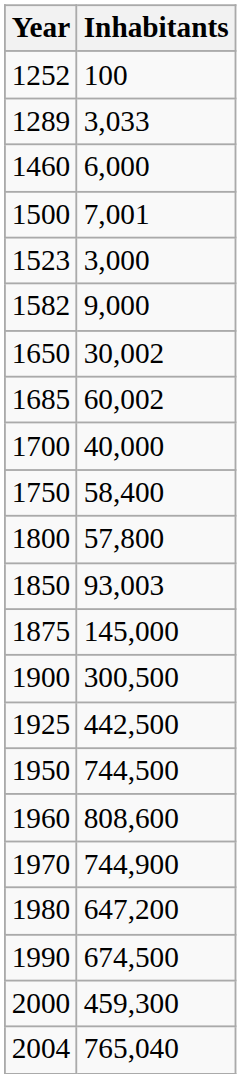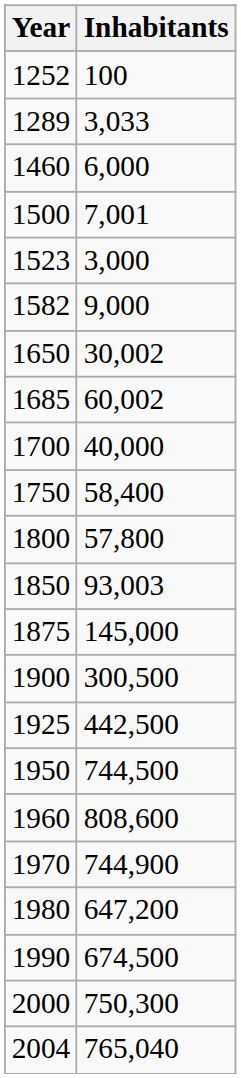 <table class="wikitable" align="left">
 <tr>
 <th>Year</th>
 <th>Inhabitants</th>
 </tr>
 <tr>
 <td>1252</td>
 <td>100</td>
 </tr>
 <tr>
 <td>1289</td>
 <td>3,033</td>
 </tr>
 <tr>
 <td>1460</td>
 <td>6,000</td>
 </tr>
 <tr>
 <td>1500</td>
 <td>7,001</td>
 </tr>
 <tr>
 <td>1523</td>
 <td>3,000</td>
 </tr>
 <tr>
 <td>1582</td>
 <td>9,000</td>
 </tr>
 <tr>
 <td>1650</td>
 <td>30,002</td>
 </tr>
 <tr>
 <td>1685</td>
 <td>60,002</td>
 </tr>
 <tr>
 <td>1700</td>
 <td>40,000</td>
 </tr>
 <tr>
 <td>1750</td>
 <td>58,400</td>
 </tr>
 <tr>
 <td>1800</td>
 <td>57,800</td>
 </tr>
 <tr>
 <td>1850</td>
 <td>93,003</td>
 </tr>
 <tr>
 <td>1875</td>
 <td>145,000</td>
 </tr>
 <tr>
 <td>1900</td>
 <td>300,500</td>
 </tr>
 <tr>
 <td>1925</td>
 <td>442,500</td>
 </tr>
 <tr>
 <td>1950</td>
 <td>744,500</td>
 </tr>
 <tr>
 <td>1960</td>
 <td>808,600</td>
 </tr>
 <tr>
 <td>1970</td>
 <td>744,900</td>
 </tr>
 <tr>
 <td>1980</td>
 <td>647,200</td>
 </tr>
 <tr>
 <td>1990</td>
 <td>674,500</td>
 </tr>
 <tr>
 <td>2000</td>
-<td>459,300</td>
+<td>750,300</td>
 </tr>
 <tr>
 <td>2004</td>
 <td>765,040</td>
 </tr>
 </table>
